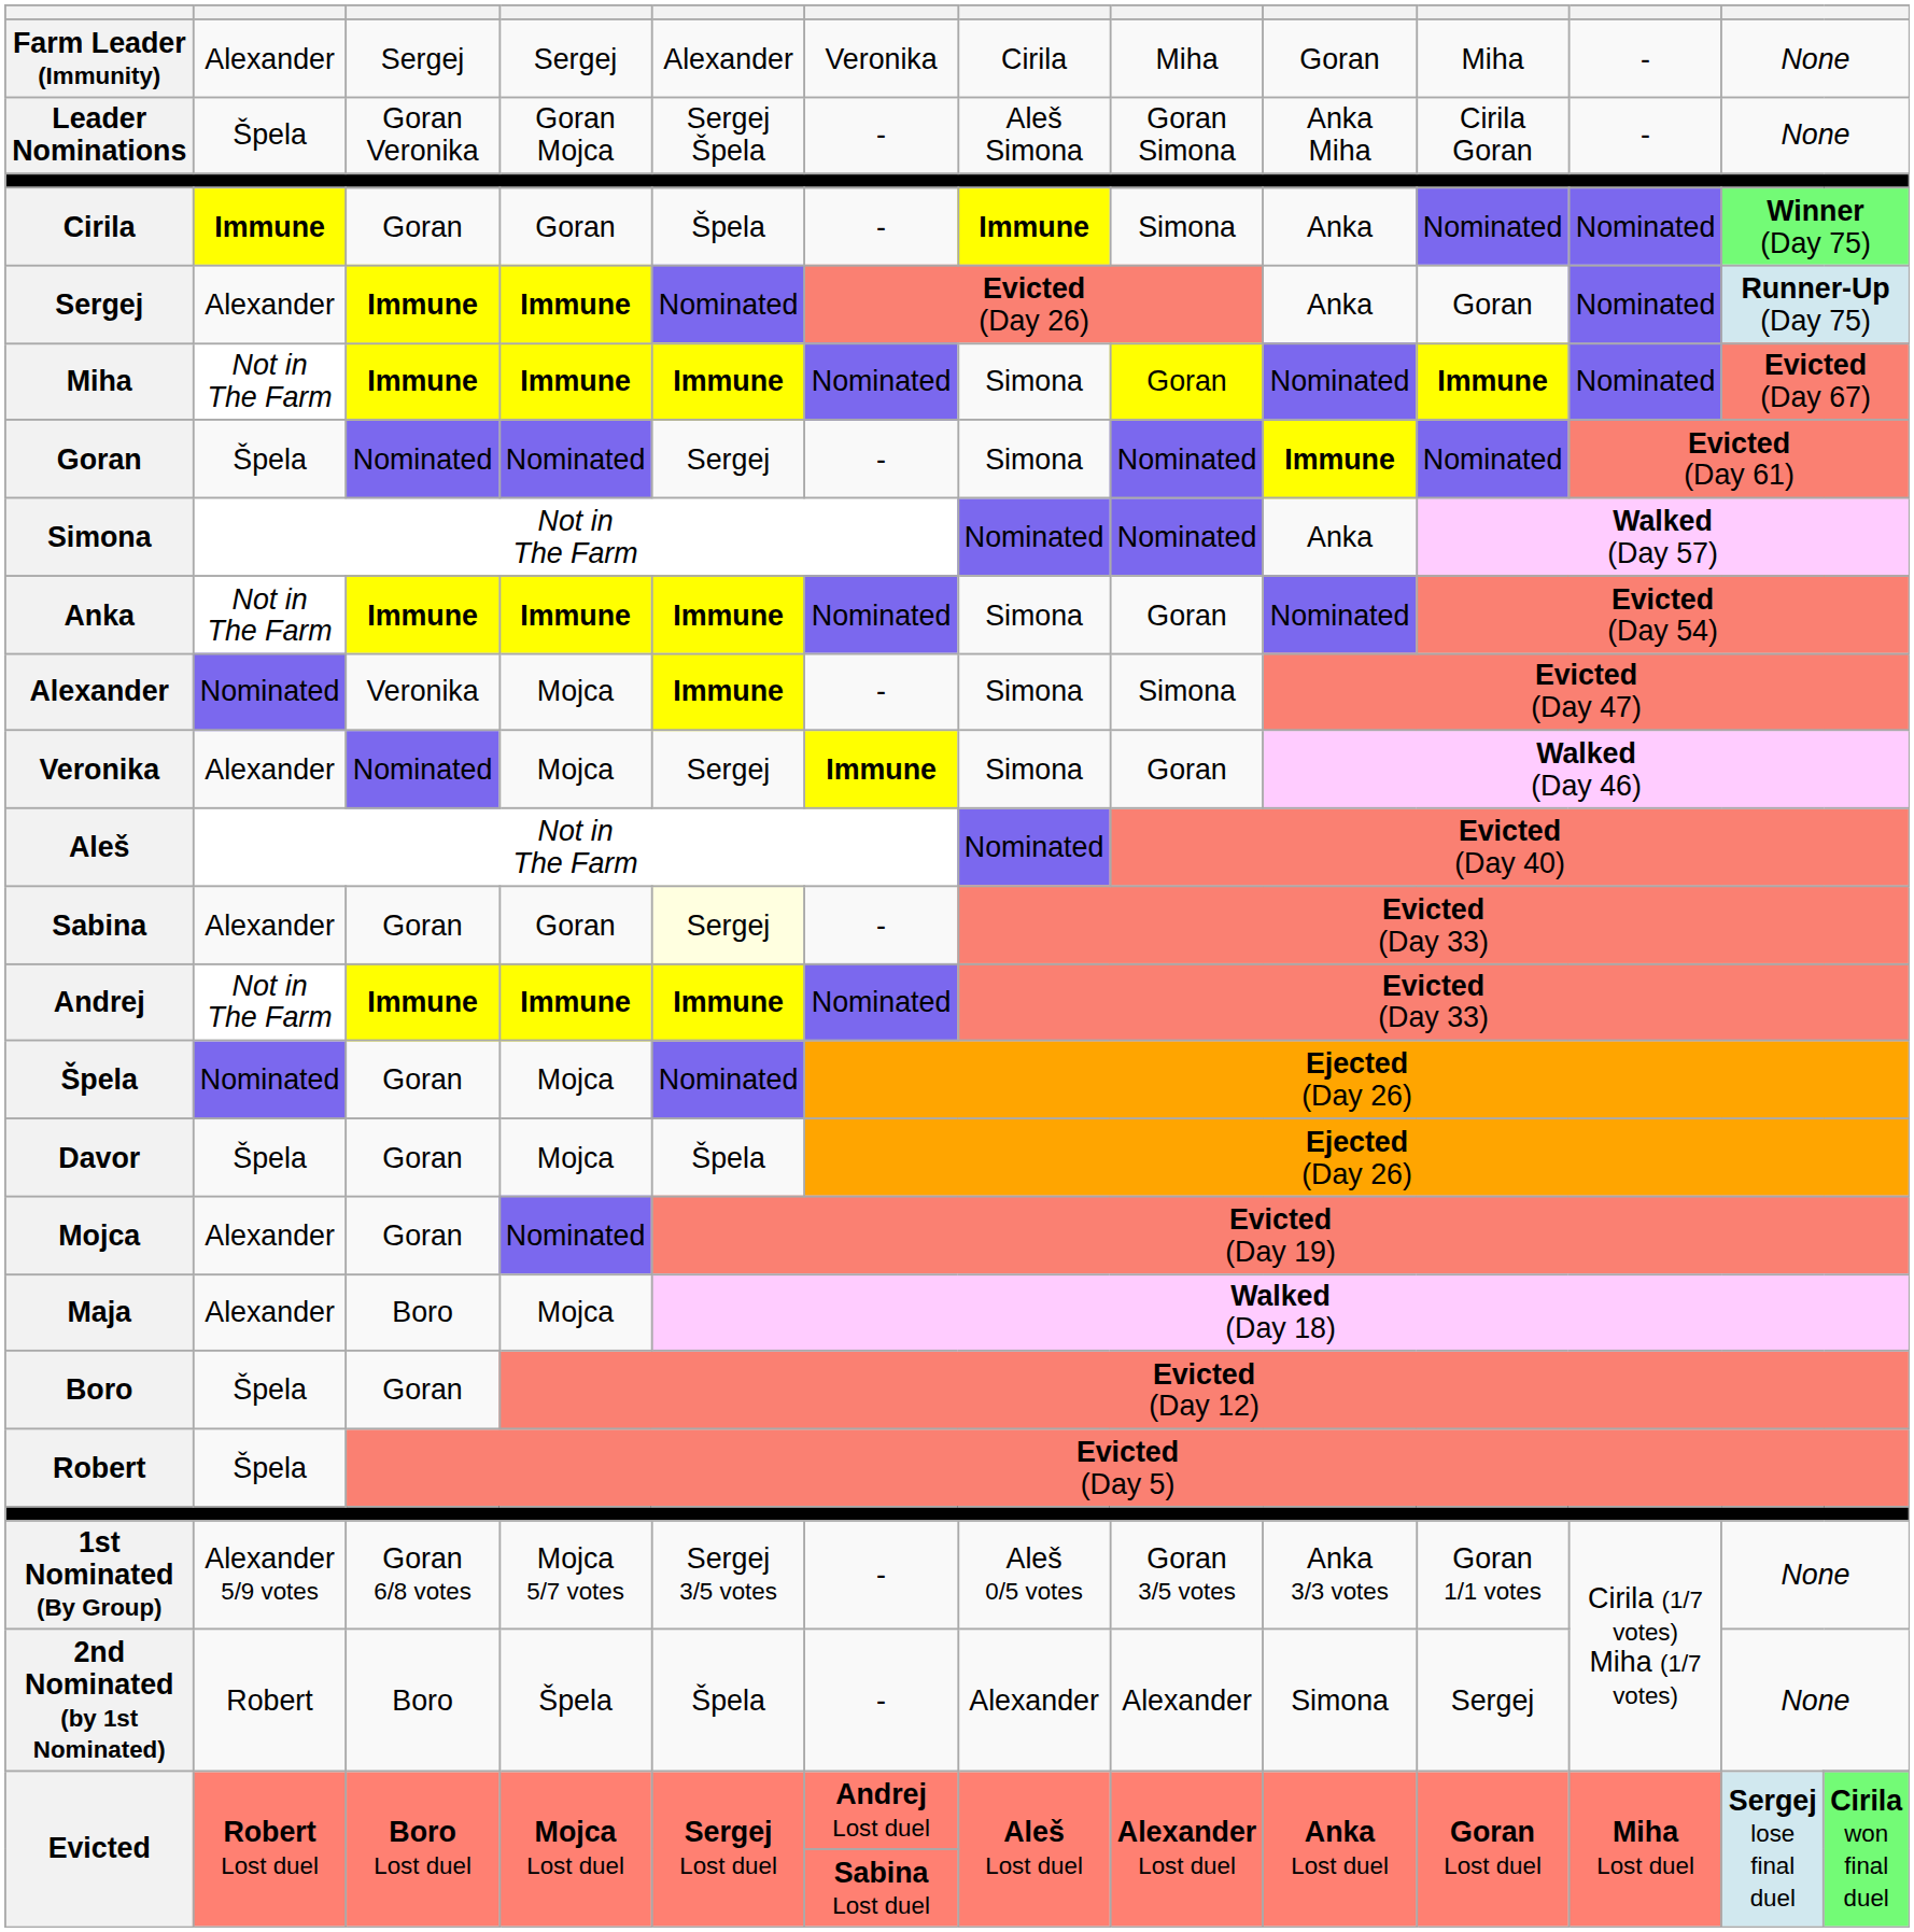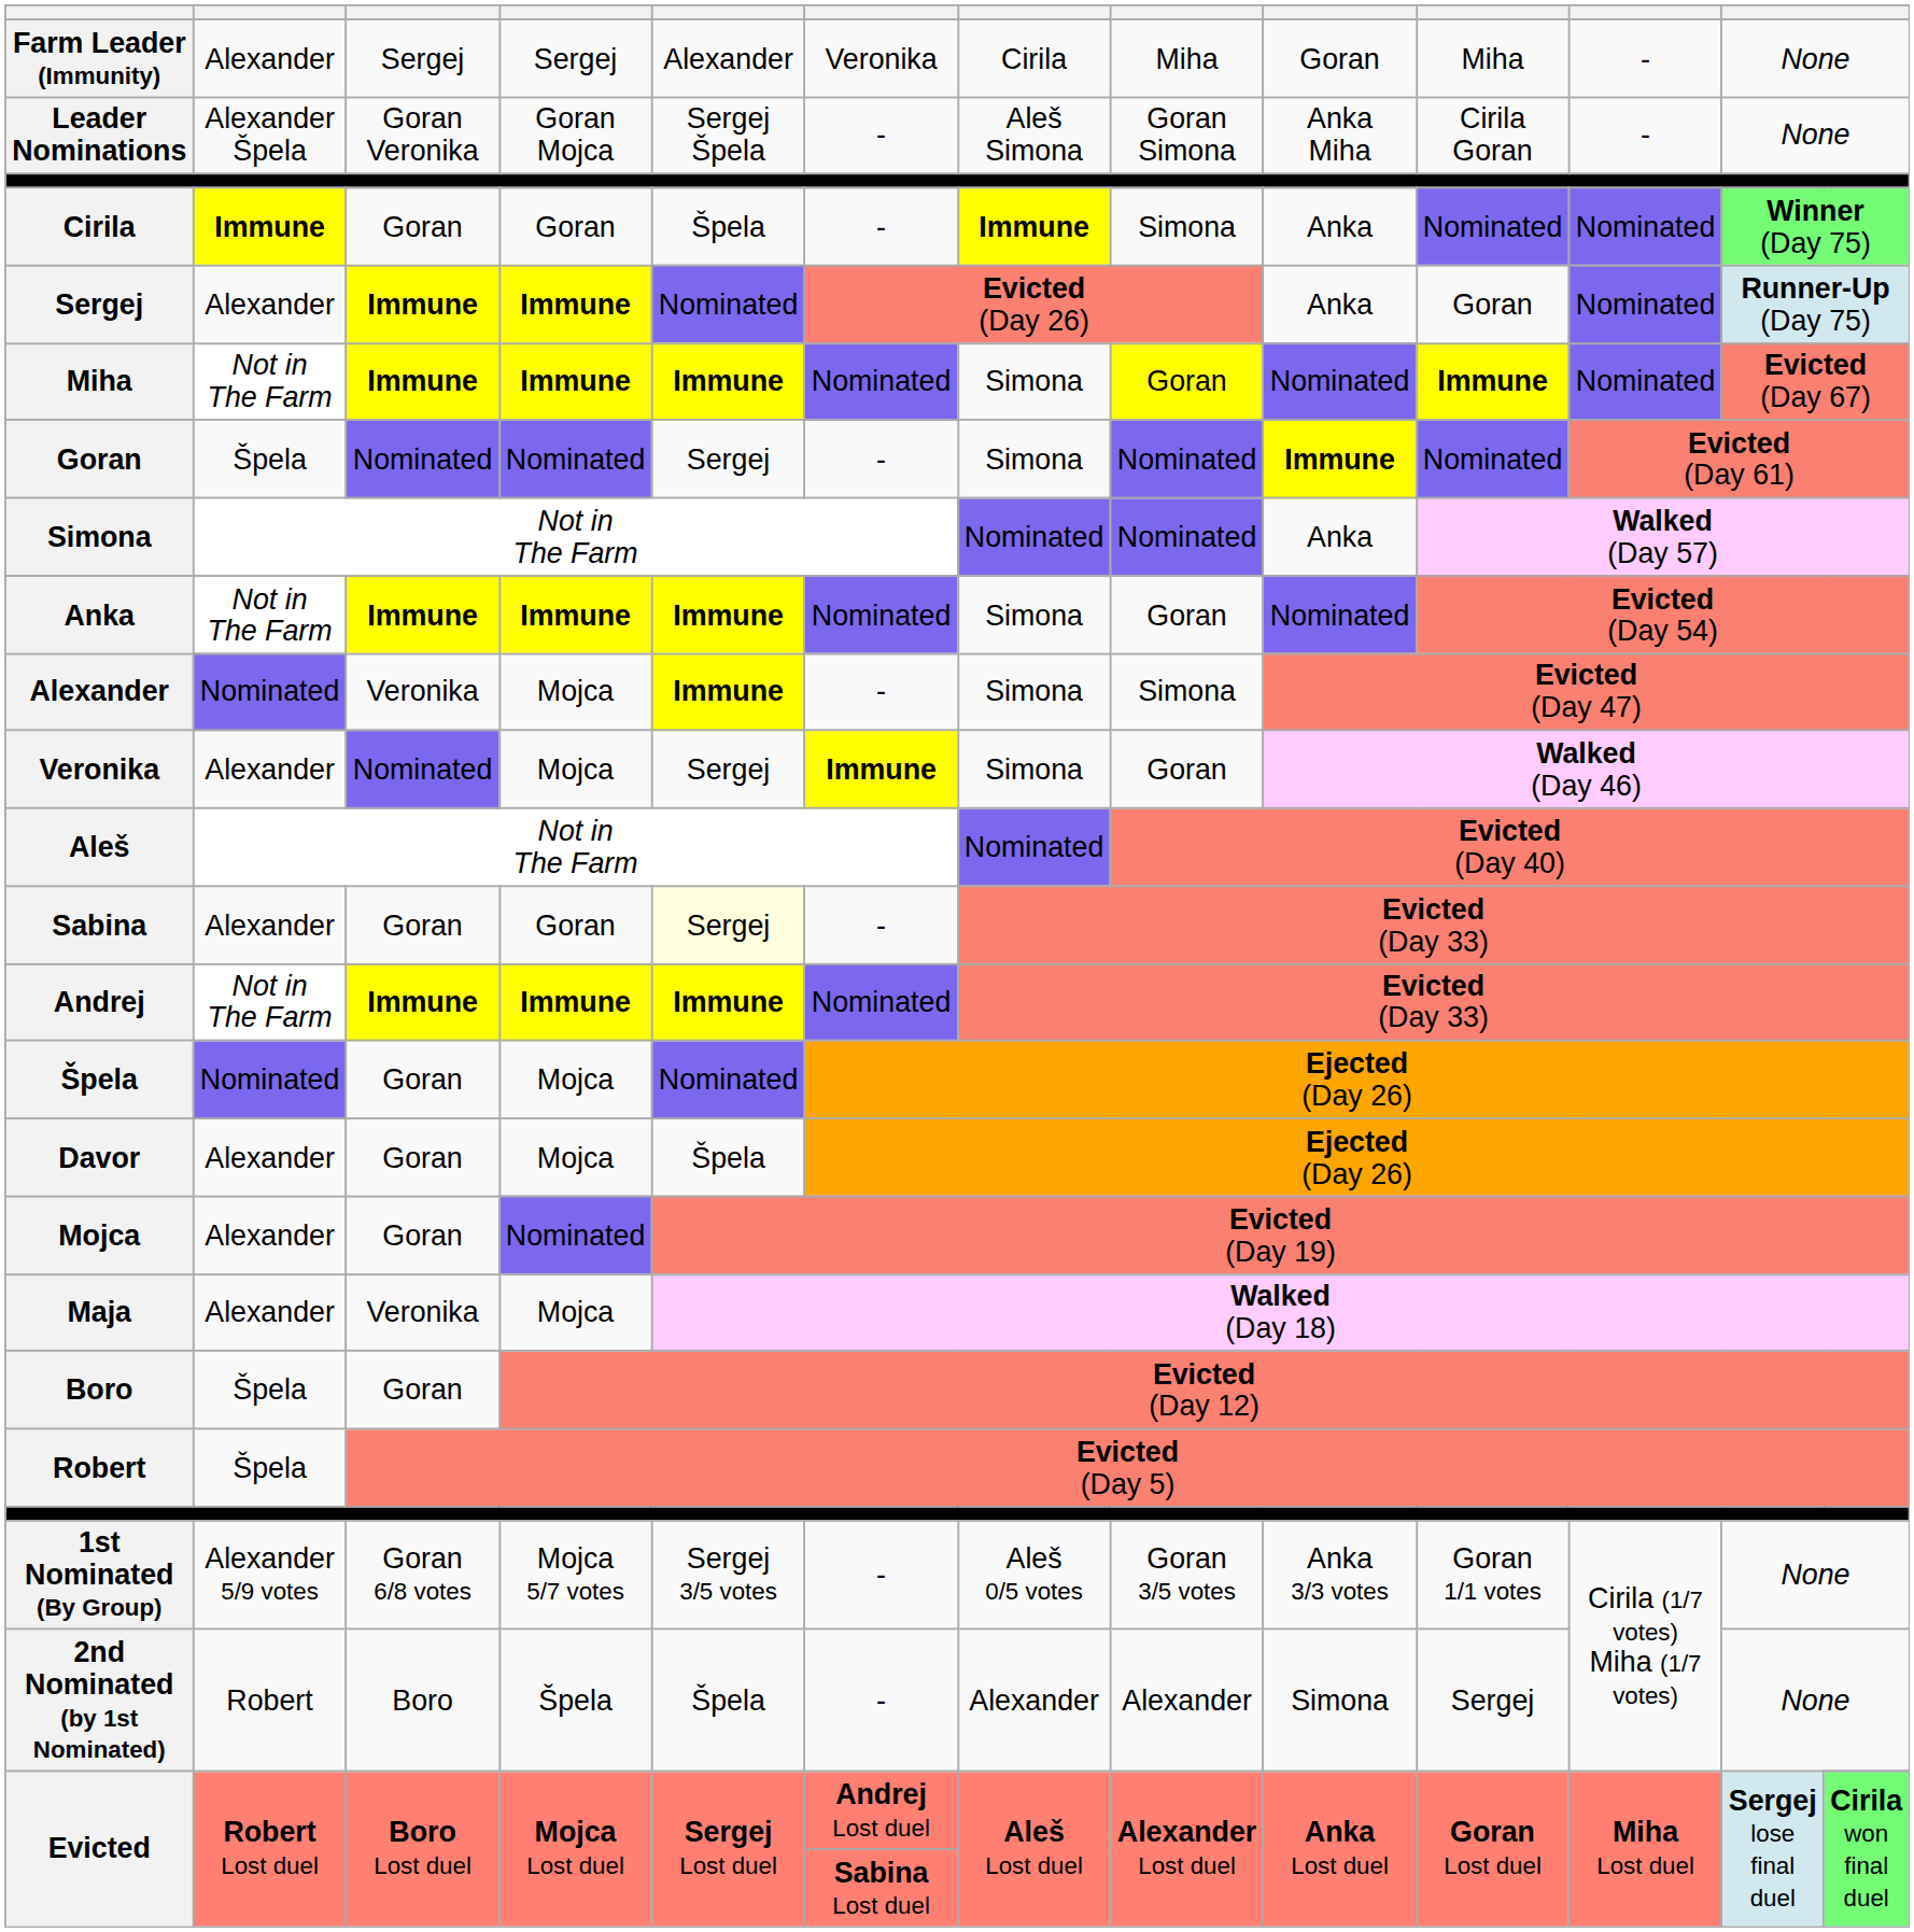 <table class="wikitable" style="font-size:90%; text-align:center; width: 96%; margin-left: auto; margin-right: auto;">
 <tr>
 <th></th>
 <th></th>
 <th></th>
 <th></th>
 <th></th>
 <th></th>
 <th></th>
 <th></th>
 <th></th>
 <th></th>
 <th></th>
 <th colspan=2></th>
 </tr>
 <tr>
 <th>Farm Leader<br><small>(Immunity)</small></th>
 <td>Alexander</td>
 <td>Sergej</td>
 <td>Sergej</td>
 <td>Alexander</td>
 <td>Veronika</td>
 <td>Cirila</td>
 <td>Miha</td>
 <td>Goran</td>
 <td>Miha</td>
 <td>-</td>
 <td colspan=2><em>None</em></td>
 </tr>
 <tr>
 <th>Leader Nominations</th>
-<td>Špela</td>
+<td>Alexander<br>Špela</td>
 <td>Goran<br>Veronika</td>
 <td>Goran<br>Mojca</td>
 <td>Sergej<br>Špela</td>
 <td>-</td>
 <td>Aleš<br>Simona</td>
 <td>Goran<br>Simona</td>
 <td>Anka<br>Miha</td>
 <td>Cirila<br>Goran</td>
 <td>-</td>
 <td colspan=2><em>None</em></td>
 </tr>
 <tr>
 <th style="background:#000000;" colspan="15"></th>
 </tr>
 <tr>
 <th>Cirila</th>
 <td style="background:yellow; text-align:center;"><strong>Immune</strong></td>
 <td>Goran</td>
 <td>Goran</td>
 <td>Špela</td>
 <td>-</td>
 <td style="background:yellow; text-align:center;"><strong>Immune</strong></td>
 <td>Simona</td>
 <td>Anka</td>
 <td style="background:#7b68ee;">Nominated</td>
 <td style="background:#7b68ee;">Nominated</td>
 <td style="background:#73FB76" colspan=2><strong>Winner</strong> <br> (Day 75)</td>
 </tr>
 <tr>
 <th>Sergej</th>
 <td>Alexander</td>
 <td style="background:yellow; text-align:center;"><strong>Immune</strong></td>
 <td style="background:yellow; text-align:center;"><strong>Immune</strong></td>
 <td style="background:#7b68ee;">Nominated</td>
 <td style="background:salmon; text-align:center;" colspan=3><strong>Evicted</strong> <br> (Day 26)</td>
 <td>Anka</td>
 <td>Goran</td>
 <td style="background:#7b68ee;">Nominated</td>
 <td style="background:#D1E8EF" colspan=2><strong>Runner-Up</strong> <br> (Day 75)</td>
 </tr>
 <tr>
 <th>Miha</th>
 <td style="background:white; text-align:center;"><em>Not in<br>The Farm</em></td>
 <td style="background:yellow; text-align:center;"><strong>Immune</strong></td>
 <td style="background:yellow; text-align:center;"><strong>Immune</strong></td>
 <td style="background:yellow; text-align:center;"><strong>Immune</strong></td>
 <td style="background:#7b68ee;">Nominated</td>
 <td>Simona</td>
 <td style="background:yellow; text-align:center;">Goran</td>
 <td style="background:#7b68ee;">Nominated</td>
 <td style="background:yellow; text-align:center;"><strong>Immune</strong></td>
 <td style="background:#7b68ee;">Nominated</td>
 <td style="background:salmon; text-align:center;" colspan=2><strong>Evicted</strong> <br> (Day 67)</td>
 </tr>
 <tr>
 <th>Goran</th>
 <td>Špela</td>
 <td style="background:#7b68ee;">Nominated</td>
 <td style="background:#7b68ee;">Nominated</td>
 <td>Sergej</td>
 <td>-</td>
 <td>Simona</td>
 <td style="background:#7b68ee;">Nominated</td>
 <td style="background:yellow; text-align:center;"><strong>Immune</strong></td>
 <td style="background:#7b68ee;">Nominated</td>
 <td style="background:salmon; text-align:center;" colspan=3><strong>Evicted</strong> <br> (Day 61)</td>
 </tr>
 <tr>
 <th>Simona</th>
 <td style="background:white; text-align:center;" colspan=5><em>Not in<br>The Farm</em></td>
 <td style="background:#7b68ee;">Nominated</td>
 <td style="background:#7b68ee;">Nominated</td>
 <td>Anka</td>
 <td style="background:#fcf; text-align:center;" colspan=4><strong>Walked</strong> <br> (Day 57)</td>
 </tr>
 <tr>
 <th>Anka</th>
 <td style="background:white; text-align:center;"><em>Not in<br>The Farm</em></td>
 <td style="background:yellow; text-align:center;"><strong>Immune</strong></td>
 <td style="background:yellow; text-align:center;"><strong>Immune</strong></td>
 <td style="background:yellow; text-align:center;"><strong>Immune</strong></td>
 <td style="background:#7b68ee;">Nominated</td>
 <td>Simona</td>
 <td>Goran</td>
 <td style="background:#7b68ee;">Nominated</td>
 <td style="background:salmon; text-align:center;" colspan=4><strong>Evicted</strong> <br> (Day 54)</td>
 </tr>
 <tr>
 <th>Alexander</th>
 <td style="background:#7b68ee;">Nominated</td>
 <td>Veronika</td>
 <td>Mojca</td>
 <td style="background:yellow; text-align:center;"><strong>Immune</strong></td>
 <td>-</td>
 <td>Simona</td>
 <td>Simona</td>
 <td style="background:salmon; text-align:center;" colspan=5><strong>Evicted</strong> <br> (Day 47)</td>
 </tr>
 <tr>
 <th>Veronika</th>
 <td>Alexander</td>
 <td style="background:#7b68ee;">Nominated</td>
 <td>Mojca</td>
 <td>Sergej</td>
 <td style="background:yellow; text-align:center;"><strong>Immune</strong></td>
 <td>Simona</td>
 <td>Goran</td>
 <td style="background:#fcf; text-align:center;" colspan=5><strong>Walked</strong> <br> (Day 46)</td>
 </tr>
 <tr>
 <th>Aleš</th>
 <td style="background:white; text-align:center;" colspan=5><em>Not in<br>The Farm</em></td>
 <td style="background:#7b68ee;">Nominated</td>
 <td style="background:salmon; text-align:center;" colspan="6"><strong>Evicted</strong> <br> (Day 40)</td>
 </tr>
 <tr>
 <th>Sabina</th>
 <td>Alexander</td>
 <td>Goran</td>
 <td>Goran</td>
 <td style="background: lightyellow;">Sergej</td>
 <td>-</td>
 <td style="background:salmon; text-align:center;" colspan="7"><strong>Evicted</strong> <br> (Day 33)</td>
 </tr>
 <tr>
 <th>Andrej</th>
 <td style="background:white; text-align:center;"><em>Not in<br>The Farm</em></td>
 <td style="background:yellow; text-align:center;"><strong>Immune</strong></td>
 <td style="background:yellow; text-align:center;"><strong>Immune</strong></td>
 <td style="background:yellow; text-align:center;"><strong>Immune</strong></td>
 <td style="background:#7b68ee;">Nominated</td>
 <td style="background:salmon; text-align:center;" colspan="7"><strong>Evicted</strong><br> (Day 33)</td>
 </tr>
 <tr>
 <th>Špela</th>
 <td style="background:#7b68ee;">Nominated</td>
 <td>Goran</td>
 <td>Mojca</td>
 <td style="background:#7b68ee;">Nominated</td>
 <td style="background:orange; text-align:center;" colspan="8"><strong>Ejected</strong> <br> (Day 26)</td>
 </tr>
 <tr>
 <th>Davor</th>
-<td>Špela</td>
+<td>Alexander</td>
 <td>Goran</td>
 <td>Mojca</td>
 <td>Špela</td>
 <td style="background:orange; text-align:center;" colspan="8"><strong>Ejected</strong> <br> (Day 26)</td>
 </tr>
 <tr>
 <th>Mojca</th>
 <td>Alexander</td>
 <td>Goran</td>
 <td style="background:#7b68ee;">Nominated</td>
 <td style="background:salmon; text-align:center;" colspan="9"><strong>Evicted</strong> <br> (Day 19)</td>
 </tr>
 <tr>
 <th>Maja</th>
 <td>Alexander</td>
-<td>Boro</td>
+<td>Veronika</td>
 <td>Mojca</td>
 <td style="background:#fcf; text-align:center;" colspan=9><strong>Walked</strong> <br> (Day 18)</td>
 </tr>
 <tr>
 <th>Boro</th>
 <td>Špela</td>
 <td>Goran</td>
 <td style="background:salmon; text-align:center;" colspan="10"><strong>Evicted</strong> <br> (Day 12)</td>
 </tr>
 <tr>
 <th>Robert</th>
 <td>Špela</td>
 <td style="background:salmon; text-align:center;" colspan="11"><strong>Evicted</strong> <br> (Day 5)</td>
 </tr>
 <tr>
 <th style="background:#000000;" colspan="15"></th>
 </tr>
 <tr>
 <th>1st Nominated<br><small>(By Group)</small></th>
 <td>Alexander<br><small>5/9 votes</small></td>
 <td>Goran<br><small>6/8 votes</small></td>
 <td>Mojca<br><small>5/7 votes</small></td>
 <td>Sergej<br><small>3/5 votes</small></td>
 <td>-</td>
 <td>Aleš<br><small>0/5 votes</small></td>
 <td>Goran<br><small>3/5 votes</small></td>
 <td>Anka<br><small>3/3 votes</small></td>
 <td>Goran<br><small>1/1 votes</small></td>
 <td rowspan="2">Cirila <small>(1/7 votes)</small><br>Miha <small>(1/7 votes)</small></td>
 <td colspan=2><em>None</em></td>
 </tr>
 <tr>
 <th>2nd Nominated<br><small>(by 1st Nominated)</small></th>
 <td>Robert</td>
 <td>Boro</td>
 <td>Špela</td>
 <td>Špela</td>
 <td>-</td>
 <td>Alexander</td>
 <td>Alexander</td>
 <td>Simona</td>
 <td>Sergej</td>
 <td colspan=2><em>None</em></td>
 </tr>
 <tr>
 <th rowspan="4">Evicted</th>
 <td rowspan="4" style="background:#FF8072"><strong>Robert</strong><br><small>Lost duel</small></td>
 <td rowspan="4" style="background:#FF8072"><strong>Boro</strong><br><small>Lost duel</small></td>
 <td rowspan="4" style="background:#FF8072"><strong>Mojca</strong><br><small>Lost duel</small></td>
 <td rowspan="4" style="background:#FF8072"><strong>Sergej</strong><br><small>Lost duel</small></td>
 <td rowspan="2" style="background:#FF8072"><strong>Andrej</strong><br><small>Lost duel</small></td>
 <td rowspan="4" style="background:#FF8072"><strong>Aleš</strong><br><small>Lost duel</small></td>
 <td rowspan="4" style="background:#FF8072"><strong>Alexander</strong><br><small>Lost duel</small></td>
 <td rowspan="4" style="background:#FF8072"><strong>Anka</strong><br><small>Lost duel</small></td>
 <td rowspan="4" style="background:#FF8072"><strong>Goran</strong><br><small>Lost duel</small></td>
 <td rowspan="4" style="background:#FF8072"><strong>Miha</strong><br><small>Lost duel</small></td>
 <td rowspan="4" style="background:#D1E8EF"><strong>Sergej</strong><br><small>lose final duel</small></td>
 </tr>
 <tr>
 <td rowspan="4" style="background:#73FB76"><strong>Cirila</strong><br><small>won final duel</small></td>
 </tr>
 <tr>
 <td rowspan="2" style="background:#FF8072"><strong>Sabina</strong><br><small>Lost duel</small></td>
 </tr>
 <tr>
 </tr>
 </table>
